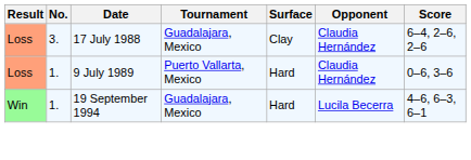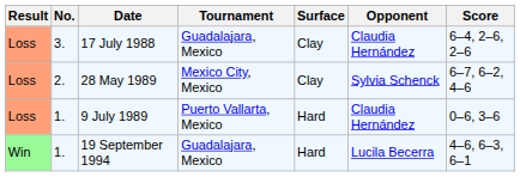 <table class="sortable wikitable" style=font-size:97%>
 <tr>
 <th>Result</th>
 <th>No.</th>
 <th>Date</th>
 <th>Tournament</th>
 <th>Surface</th>
 <th>Opponent</th>
 <th>Score</th>
 </tr>
 <tr style="background:#f0f8ff;">
 <td style="background:#ffa07a;">Loss</td>
 <td>3.</td>
 <td>17 July 1988</td>
 <td><a href='#'>Guadalajara</a>, Mexico</td>
 <td>Clay</td>
 <td> <a href='#'>Claudia Hernández</a></td>
 <td>6–4, 2–6, 2–6</td>
 </tr>
 <tr style="background:#f0f8ff;">
 <td style="background:#ffa07a;">Loss</td>
+<td>2.</td>
+<td>28 May 1989</td>
+<td><a href='#'>Mexico City</a>, Mexico</td>
+<td>Clay</td>
+<td> <a href='#'>Sylvia Schenck</a></td>
+<td>6–7, 6–2, 4–6</td>
+</tr>
+<tr style="background:#f0f8ff;">
+<td style="background:#ffa07a;">Loss</td>
 <td>1.</td>
 <td>9 July 1989</td>
 <td><a href='#'>Puerto Vallarta</a>, Mexico</td>
 <td>Hard</td>
 <td> <a href='#'>Claudia Hernández</a></td>
 <td>0–6, 3–6</td>
 </tr>
 <tr bgcolor="#f0f8ff">
 <td style="background:#98fb98;">Win</td>
 <td>1.</td>
 <td>19 September 1994</td>
 <td><a href='#'>Guadalajara</a>, Mexico</td>
 <td>Hard</td>
 <td> <a href='#'>Lucila Becerra</a></td>
 <td>4–6, 6–3, 6–1</td>
 </tr>
 </table>
